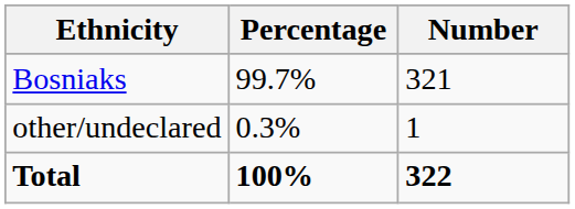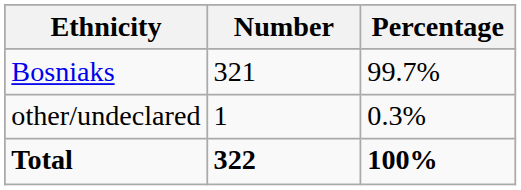 <table class="wikitable">
 <tr>
 <th width="100px">Ethnicity</th>
+<th width="80px">Number</th>
 <th width="80px">Percentage</th>
-<th width="80px">Number</th>
 </tr>
 <tr>
 <td><a href='#'>Bosniaks</a></td>
+<td>321</td>
 <td>99.7%</td>
-<td>321</td>
 </tr>
 <tr>
 <td>other/undeclared</td>
+<td>1</td>
 <td>0.3%</td>
-<td>1</td>
 </tr>
 <tr>
 <td><strong>Total</strong></td>
+<td><strong>322</strong></td>
 <td><strong>100%</strong></td>
-<td><strong>322</strong></td>
 </tr>
 </table>
